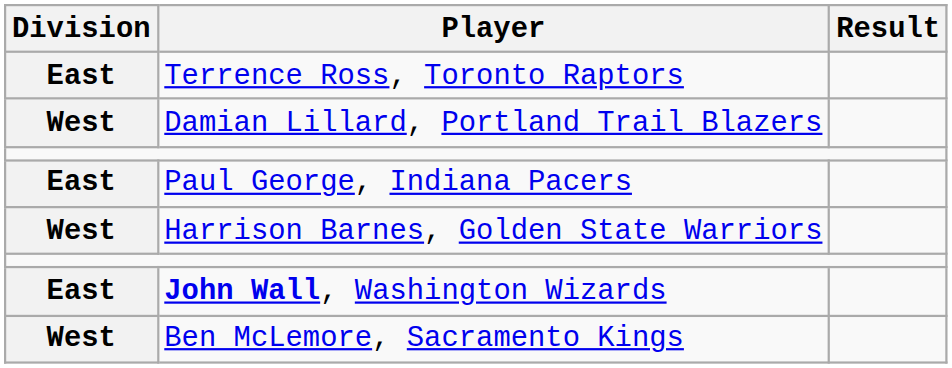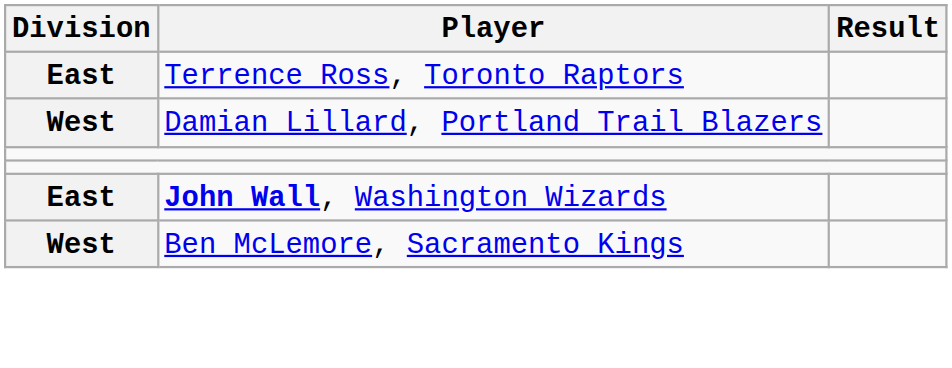 <table class = "wikitable">
 <tr>
 <th>Division</th>
 <th>Player</th>
 <th>Result</th>
 </tr>
 <tr>
 <th>East</th>
 <td><a href='#'>Terrence Ross</a>, <a href='#'>Toronto Raptors</a></td>
 <td></td>
 </tr>
 <tr>
 <th>West</th>
 <td><a href='#'>Damian Lillard</a>, <a href='#'>Portland Trail Blazers</a></td>
 <td></td>
 </tr>
 <tr>
 <td colspan = "3"></td>
 </tr>
 <tr>
-<th>East</th>
-<td><a href='#'>Paul George</a>, <a href='#'>Indiana Pacers</a></td>
-<td></td>
-</tr>
-<tr>
-<th>West</th>
-<td><a href='#'>Harrison Barnes</a>, <a href='#'>Golden State Warriors</a></td>
-<td></td>
-</tr>
-<tr>
 <td colspan = "3"></td>
 </tr>
 <tr>
 <th>East</th>
 <td><strong><a href='#'>John Wall</a></strong>, <a href='#'>Washington Wizards</a></td>
 <td></td>
 </tr>
 <tr>
 <th>West</th>
 <td><a href='#'>Ben McLemore</a>, <a href='#'>Sacramento Kings</a></td>
 <td></td>
 </tr>
 </table>
